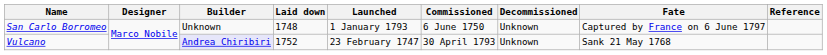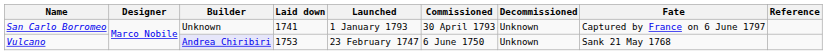 <table class="wikitable">
 <tr>
 <th>Name</th>
 <th>Designer</th>
 <th>Builder</th>
 <th>Laid down</th>
 <th>Launched</th>
 <th>Commissioned</th>
 <th>Decommissioned</th>
 <th>Fate</th>
 <th>Reference</th>
 </tr>
 <tr>
 <td><a href='#'><em>San Carlo Borromeo</em></a></td>
 <td rowspan=2><a href='#'>Marco Nobile</a></td>
 <td>Unknown</td>
-<td>1748</td>
+<td>1741</td>
 <td>1 January 1793</td>
-<td>6 June 1750</td>
+<td>30 April 1793</td>
 <td>Unknown</td>
 <td>Captured by <a href='#'>France</a> on 6 June 1797</td>
 <td></td>
 </tr>
 <tr>
 <td><a href='#'><em>Vulcano</em></a></td>
 <td style="background: lavender;"><a href='#'>Andrea Chiribiri</a></td>
-<td>1752</td>
+<td>1753</td>
 <td>23 February 1747</td>
-<td>30 April 1793</td>
+<td>6 June 1750</td>
 <td>Unknown</td>
 <td>Sank 21 May 1768</td>
 <td></td>
 </tr>
 </table>
